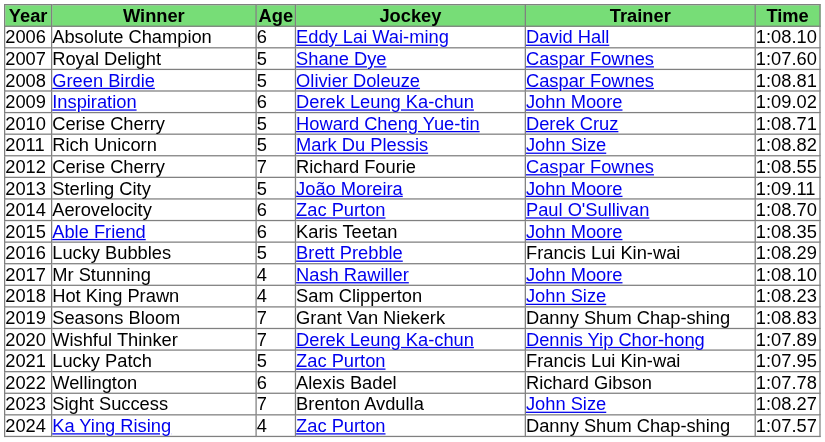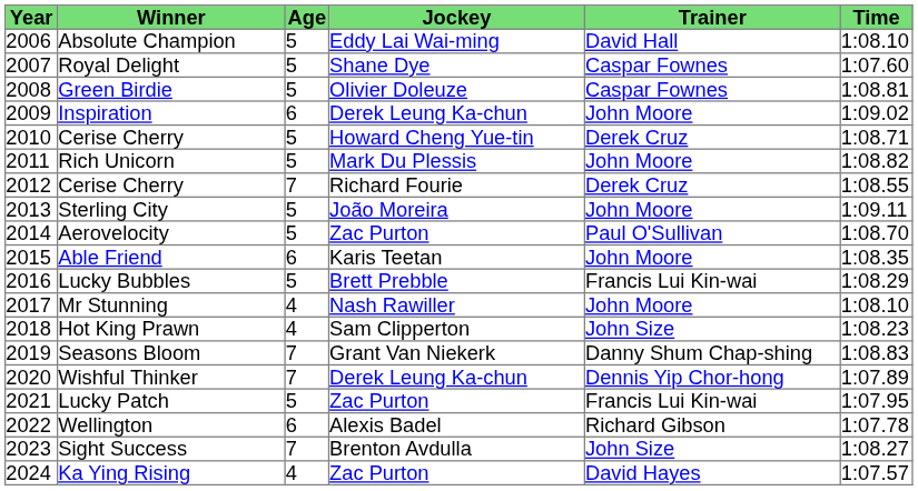 <table class = "sortable" | border="1" cellpadding="0" style="border-collapse: collapse; font-size:90%">
 <tr bgcolor="#77dd77" align="center">
 <td style="width:36px"><strong>Year</strong></td>
 <td style="width:160px"><strong>Winner</strong></td>
 <td style="width:30px"><strong>Age</strong></td>
 <td style="width:180px"><strong>Jockey</strong></td>
 <td style="width:180px"><strong>Trainer</strong></td>
 <td style="width:50px"><strong>Time</strong></td>
 </tr>
 <tr>
 <td>2006</td>
 <td>Absolute Champion</td>
-<td>6</td>
+<td>5</td>
 <td><a href='#'>Eddy Lai Wai-ming</a></td>
 <td><a href='#'>David Hall</a></td>
 <td>1:08.10</td>
 </tr>
 <tr>
 <td>2007</td>
 <td>Royal Delight</td>
 <td>5</td>
 <td><a href='#'>Shane Dye</a></td>
 <td><a href='#'>Caspar Fownes</a></td>
 <td>1:07.60</td>
 </tr>
 <tr>
 <td>2008</td>
 <td><a href='#'>Green Birdie</a></td>
 <td>5</td>
 <td><a href='#'>Olivier Doleuze</a></td>
 <td><a href='#'>Caspar Fownes</a></td>
 <td>1:08.81</td>
 </tr>
 <tr>
 <td>2009</td>
 <td><a href='#'>Inspiration</a></td>
 <td>6</td>
 <td><a href='#'>Derek Leung Ka-chun</a></td>
 <td><a href='#'>John Moore</a></td>
 <td>1:09.02</td>
 </tr>
 <tr>
 <td>2010</td>
 <td>Cerise Cherry</td>
 <td>5</td>
 <td><a href='#'>Howard Cheng Yue-tin</a></td>
 <td><a href='#'>Derek Cruz</a></td>
 <td>1:08.71</td>
 </tr>
 <tr>
 <td>2011</td>
 <td>Rich Unicorn</td>
 <td>5</td>
 <td><a href='#'>Mark Du Plessis</a></td>
-<td><a href='#'>John Size</a></td>
+<td><a href='#'>John Moore</a></td>
 <td>1:08.82</td>
 </tr>
 <tr>
 <td>2012</td>
 <td>Cerise Cherry</td>
 <td>7</td>
 <td>Richard Fourie</td>
-<td><a href='#'>Caspar Fownes</a></td>
+<td><a href='#'>Derek Cruz</a></td>
 <td>1:08.55</td>
 </tr>
 <tr>
 <td>2013</td>
 <td>Sterling City</td>
 <td>5</td>
 <td><a href='#'>João Moreira</a></td>
 <td><a href='#'>John Moore</a></td>
 <td>1:09.11</td>
 </tr>
 <tr>
 <td>2014</td>
 <td>Aerovelocity</td>
-<td>6</td>
+<td>5</td>
 <td><a href='#'>Zac Purton</a></td>
 <td><a href='#'>Paul O'Sullivan</a></td>
 <td>1:08.70</td>
 </tr>
 <tr>
 <td>2015</td>
 <td><a href='#'>Able Friend</a></td>
 <td>6</td>
 <td>Karis Teetan</td>
 <td><a href='#'>John Moore</a></td>
 <td>1:08.35</td>
 </tr>
 <tr>
 <td>2016</td>
 <td>Lucky Bubbles</td>
 <td>5</td>
 <td><a href='#'>Brett Prebble</a></td>
 <td>Francis Lui Kin-wai</td>
 <td>1:08.29</td>
 </tr>
 <tr>
 <td>2017</td>
 <td>Mr Stunning</td>
 <td>4</td>
 <td><a href='#'>Nash Rawiller</a></td>
 <td><a href='#'>John Moore</a></td>
 <td>1:08.10</td>
 </tr>
 <tr>
 <td>2018</td>
 <td>Hot King Prawn</td>
 <td>4</td>
 <td>Sam Clipperton</td>
 <td><a href='#'>John Size</a></td>
 <td>1:08.23</td>
 </tr>
 <tr>
 <td>2019</td>
 <td>Seasons Bloom</td>
 <td>7</td>
 <td>Grant Van Niekerk</td>
 <td>Danny Shum Chap-shing</td>
 <td>1:08.83</td>
 </tr>
 <tr>
 <td>2020</td>
 <td>Wishful Thinker</td>
 <td>7</td>
 <td><a href='#'>Derek Leung Ka-chun</a></td>
 <td><a href='#'>Dennis Yip Chor-hong</a></td>
 <td>1:07.89</td>
 </tr>
 <tr>
 <td>2021</td>
 <td>Lucky Patch</td>
 <td>5</td>
 <td><a href='#'>Zac Purton</a></td>
 <td>Francis Lui Kin-wai</td>
 <td>1:07.95</td>
 </tr>
 <tr>
 <td>2022</td>
 <td>Wellington</td>
 <td>6</td>
 <td>Alexis Badel</td>
 <td>Richard Gibson</td>
 <td>1:07.78</td>
 </tr>
 <tr>
 <td>2023</td>
 <td>Sight Success</td>
 <td>7</td>
 <td>Brenton Avdulla</td>
 <td><a href='#'>John Size</a></td>
 <td>1:08.27</td>
 </tr>
 <tr>
 <td>2024</td>
 <td><a href='#'>Ka Ying Rising</a></td>
 <td>4</td>
 <td><a href='#'>Zac Purton</a></td>
-<td>Danny Shum Chap-shing</td>
+<td><a href='#'>David Hayes</a></td>
 <td>1:07.57</td>
 </tr>
 </table>
